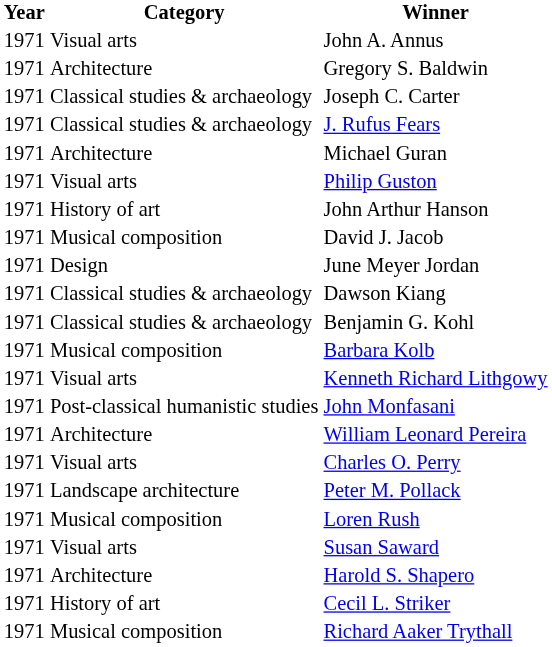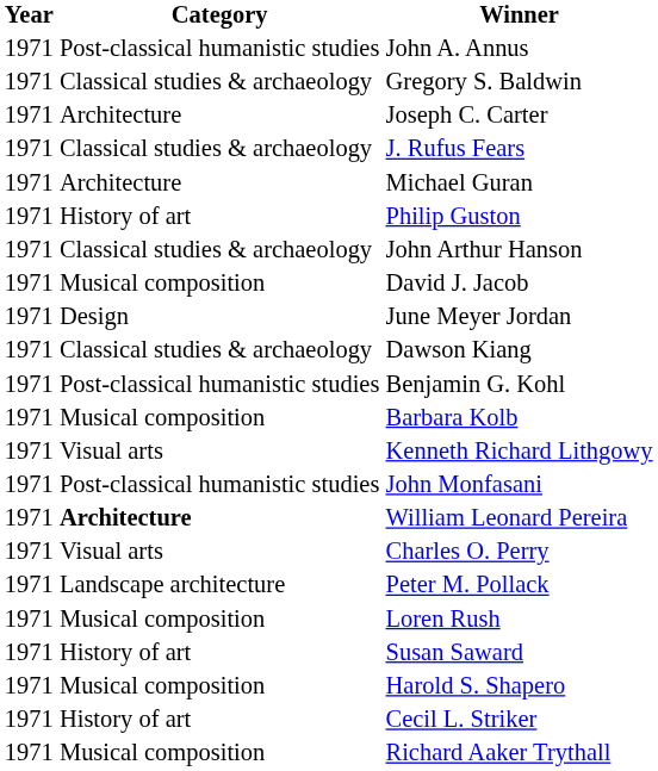 <table class="sortable">
 <tr>
 <th>Year</th>
 <th>Category</th>
 <th>Winner</th>
 <th></th>
 </tr>
 <tr>
 <td>1971</td>
-<td>Visual arts</td>
+<td>Post-classical humanistic studies</td>
 <td>John A. Annus</td>
 </tr>
 <tr>
 <td>1971</td>
-<td>Architecture</td>
+<td>Classical studies & archaeology</td>
 <td>Gregory S. Baldwin</td>
 </tr>
 <tr>
 <td>1971</td>
-<td>Classical studies & archaeology</td>
+<td>Architecture</td>
 <td>Joseph C. Carter</td>
 </tr>
 <tr>
 <td>1971</td>
 <td>Classical studies & archaeology</td>
 <td><a href='#'>J. Rufus Fears</a></td>
 </tr>
 <tr>
 <td>1971</td>
 <td>Architecture</td>
 <td>Michael Guran</td>
 </tr>
 <tr>
 <td>1971</td>
-<td>Visual arts</td>
+<td>History of art</td>
 <td><a href='#'>Philip Guston</a></td>
 </tr>
 <tr>
 <td>1971</td>
-<td>History of art</td>
+<td>Classical studies & archaeology</td>
 <td>John Arthur Hanson</td>
 </tr>
 <tr>
 <td>1971</td>
 <td>Musical composition</td>
 <td>David J. Jacob</td>
 </tr>
 <tr>
 <td>1971</td>
 <td>Design</td>
 <td>June Meyer Jordan</td>
 </tr>
 <tr>
 <td>1971</td>
 <td>Classical studies & archaeology</td>
 <td>Dawson Kiang</td>
 </tr>
 <tr>
 <td>1971</td>
-<td>Classical studies & archaeology</td>
+<td>Post-classical humanistic studies</td>
 <td>Benjamin G. Kohl</td>
 </tr>
 <tr>
 <td>1971</td>
 <td>Musical composition</td>
 <td><a href='#'>Barbara Kolb</a></td>
 </tr>
 <tr>
 <td>1971</td>
 <td>Visual arts</td>
 <td><a href='#'>Kenneth Richard Lithgowy</a></td>
 </tr>
 <tr>
 <td>1971</td>
 <td>Post-classical humanistic studies</td>
 <td><a href='#'>John Monfasani</a></td>
 </tr>
 <tr>
 <td>1971</td>
-<td>Architecture</td>
+<td><strong>Architecture</strong></td>
 <td><a href='#'>William Leonard Pereira</a></td>
 </tr>
 <tr>
 <td>1971</td>
 <td>Visual arts</td>
 <td><a href='#'>Charles O. Perry</a></td>
 </tr>
 <tr>
 <td>1971</td>
 <td>Landscape architecture</td>
 <td><a href='#'>Peter M. Pollack</a></td>
 </tr>
 <tr>
 <td>1971</td>
 <td>Musical composition</td>
 <td><a href='#'>Loren Rush</a></td>
 </tr>
 <tr>
 <td>1971</td>
-<td>Visual arts</td>
+<td>History of art</td>
 <td><a href='#'>Susan Saward</a></td>
 </tr>
 <tr>
 <td>1971</td>
-<td>Architecture</td>
+<td>Musical composition</td>
 <td><a href='#'>Harold S. Shapero</a></td>
 </tr>
 <tr>
 <td>1971</td>
 <td>History of art</td>
 <td><a href='#'>Cecil L. Striker</a></td>
 </tr>
 <tr>
 <td>1971</td>
 <td>Musical composition</td>
 <td><a href='#'>Richard Aaker Trythall</a></td>
 </tr>
 </table>
